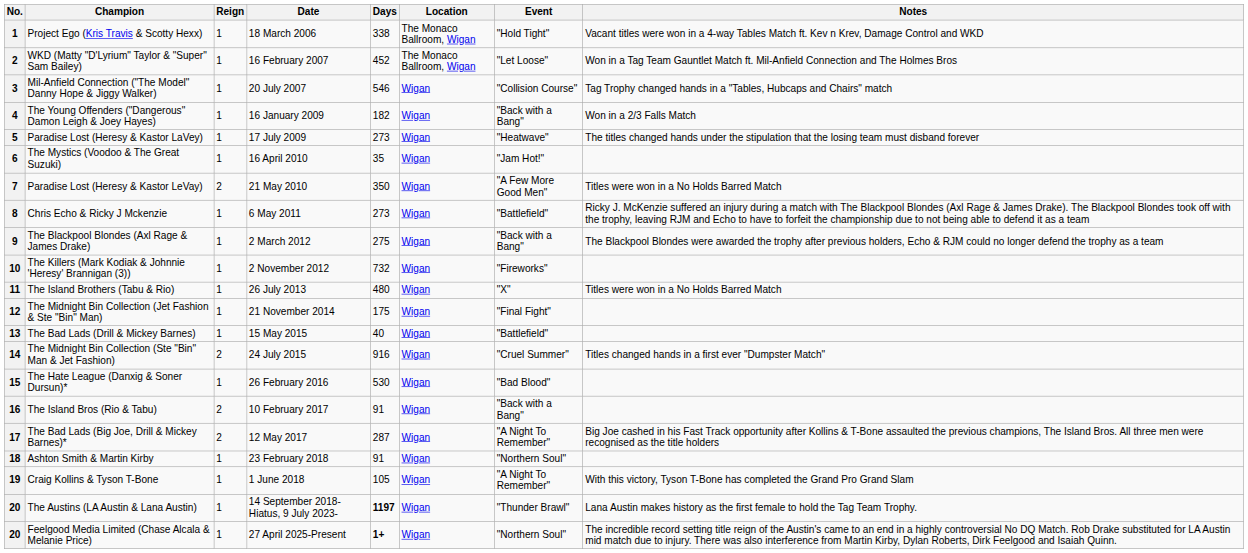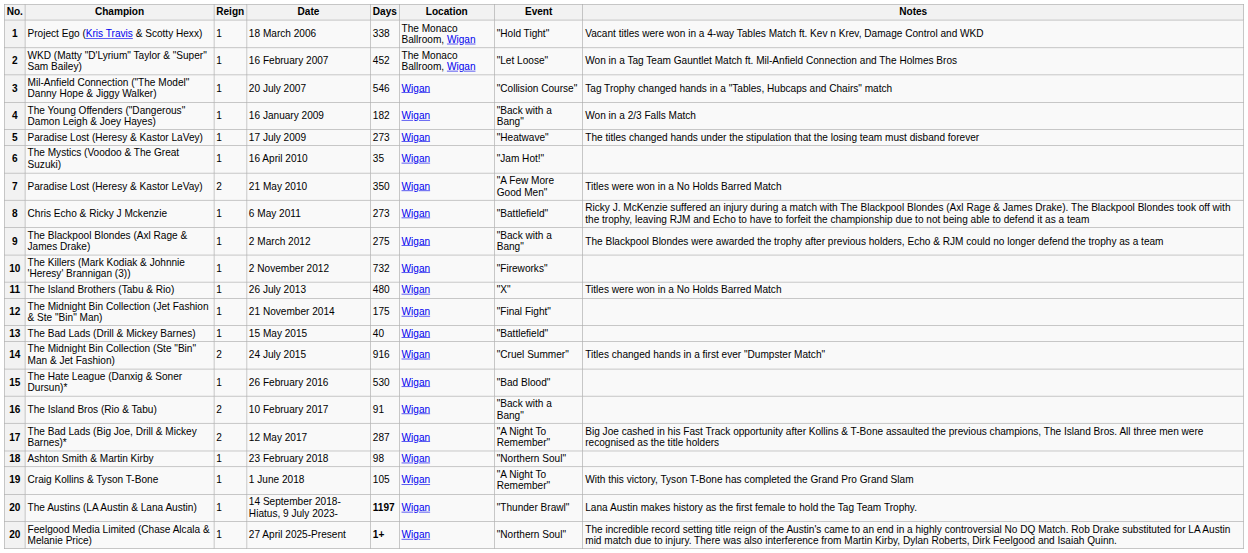 <table class="wikitable sortable" style="text-align: left;">
 <tr>
 <th>No.</th>
 <th>Champion</th>
 <th>Reign</th>
 <th>Date</th>
 <th>Days</th>
 <th>Location</th>
 <th>Event</th>
 <th>Notes</th>
 </tr>
 <tr>
 <th>1</th>
 <td>Project Ego (<a href='#'>Kris Travis</a> & Scotty Hexx)</td>
 <td>1</td>
 <td>18 March 2006</td>
 <td>338</td>
 <td>The Monaco Ballroom, <a href='#'>Wigan</a></td>
 <td>"Hold Tight"</td>
 <td>Vacant titles were won in a 4-way Tables Match ft. Kev n Krev, Damage Control and WKD</td>
 </tr>
 <tr>
 <th>2</th>
 <td>WKD (Matty "D'Lyrium" Taylor & "Super" Sam Bailey)</td>
 <td>1</td>
 <td>16 February 2007</td>
 <td>452</td>
 <td>The Monaco Ballroom, <a href='#'>Wigan</a></td>
 <td>"Let Loose"</td>
 <td>Won in a Tag Team Gauntlet Match ft. Mil-Anfield Connection and The Holmes Bros</td>
 </tr>
 <tr>
 <th>3</th>
 <td>Mil-Anfield Connection ("The Model" Danny Hope & Jiggy Walker)</td>
 <td>1</td>
 <td>20 July 2007</td>
 <td>546</td>
 <td><a href='#'>Wigan</a></td>
 <td>"Collision Course"</td>
 <td>Tag Trophy changed hands in a "Tables, Hubcaps and Chairs" match</td>
 </tr>
 <tr>
 <th>4</th>
 <td>The Young Offenders ("Dangerous" Damon Leigh & Joey Hayes)</td>
 <td>1</td>
 <td>16 January 2009</td>
 <td>182</td>
 <td><a href='#'>Wigan</a></td>
 <td>"Back with a Bang"</td>
 <td>Won in a 2/3 Falls Match</td>
 </tr>
 <tr>
 <th>5</th>
 <td>Paradise Lost (Heresy & Kastor LaVey)</td>
 <td>1</td>
 <td>17 July 2009</td>
 <td>273</td>
 <td><a href='#'>Wigan</a></td>
 <td>"Heatwave"</td>
 <td>The titles changed hands under the stipulation that the losing team must disband forever</td>
 </tr>
 <tr>
 <th>6</th>
 <td>The Mystics (Voodoo & The Great Suzuki)</td>
 <td>1</td>
 <td>16 April 2010</td>
 <td>35</td>
 <td><a href='#'>Wigan</a></td>
 <td>"Jam Hot!"</td>
 <td></td>
 </tr>
 <tr>
 <th>7</th>
 <td>Paradise Lost (Heresy & Kastor LeVay)</td>
 <td>2</td>
 <td>21 May 2010</td>
 <td>350</td>
 <td><a href='#'>Wigan</a></td>
 <td>"A Few More Good Men"</td>
 <td>Titles were won in a No Holds Barred Match</td>
 </tr>
 <tr>
 <th>8</th>
 <td>Chris Echo & Ricky J Mckenzie</td>
 <td>1</td>
 <td>6 May 2011</td>
 <td>273</td>
 <td><a href='#'>Wigan</a></td>
 <td>"Battlefield"</td>
 <td>Ricky J. McKenzie suffered an injury during a match with The Blackpool Blondes (Axl Rage & James Drake). The Blackpool Blondes took off with the trophy, leaving RJM and Echo to have to forfeit the championship due to not being able to defend it as a team</td>
 </tr>
 <tr>
 <th>9</th>
 <td>The Blackpool Blondes (Axl Rage & James Drake)</td>
 <td>1</td>
 <td>2 March 2012</td>
 <td>275</td>
 <td><a href='#'>Wigan</a></td>
 <td>"Back with a Bang"</td>
 <td>The Blackpool Blondes were awarded the trophy after previous holders, Echo & RJM could no longer defend the trophy as a team</td>
 </tr>
 <tr>
 <th>10</th>
 <td>The Killers (Mark Kodiak & Johnnie 'Heresy' Brannigan (3))</td>
 <td>1</td>
 <td>2 November 2012</td>
 <td>732</td>
 <td><a href='#'>Wigan</a></td>
 <td>"Fireworks"</td>
 <td></td>
 </tr>
 <tr>
 <th>11</th>
 <td>The Island Brothers (Tabu & Rio)</td>
 <td>1</td>
 <td>26 July 2013</td>
 <td>480</td>
 <td><a href='#'>Wigan</a></td>
 <td>"X"</td>
 <td>Titles were won in a No Holds Barred Match</td>
 </tr>
 <tr>
 <th>12</th>
 <td>The Midnight Bin Collection (Jet Fashion & Ste "Bin" Man)</td>
 <td>1</td>
 <td>21 November 2014</td>
 <td>175</td>
 <td><a href='#'>Wigan</a></td>
 <td>"Final Fight"</td>
 <td></td>
 </tr>
 <tr>
 <th>13</th>
 <td>The Bad Lads (Drill & Mickey Barnes)</td>
 <td>1</td>
 <td>15 May 2015</td>
 <td>40</td>
 <td><a href='#'>Wigan</a></td>
 <td>"Battlefield"</td>
 <td></td>
 </tr>
 <tr>
 <th>14</th>
 <td>The Midnight Bin Collection (Ste "Bin" Man & Jet Fashion)</td>
 <td>2</td>
 <td>24 July 2015</td>
 <td>916</td>
 <td><a href='#'>Wigan</a></td>
 <td>"Cruel Summer"</td>
 <td>Titles changed hands in a first ever "Dumpster Match"</td>
 </tr>
 <tr>
 <th>15</th>
 <td>The Hate League (Danxig & Soner Dursun)*</td>
 <td>1</td>
 <td>26 February 2016</td>
 <td>530</td>
 <td><a href='#'>Wigan</a></td>
 <td>"Bad Blood"</td>
 <td></td>
 </tr>
 <tr>
 <th>16</th>
 <td>The Island Bros (Rio & Tabu)</td>
 <td>2</td>
 <td>10 February 2017</td>
 <td>91</td>
 <td><a href='#'>Wigan</a></td>
 <td>"Back with a Bang"</td>
 <td></td>
 </tr>
 <tr>
 <th>17</th>
 <td>The Bad Lads (Big Joe, Drill & Mickey Barnes)*</td>
 <td>2</td>
 <td>12 May 2017</td>
 <td>287</td>
 <td><a href='#'>Wigan</a></td>
 <td>"A Night To Remember"</td>
 <td>Big Joe cashed in his Fast Track opportunity after Kollins & T-Bone assaulted the previous champions, The Island Bros. All three men were recognised as the title holders</td>
 </tr>
 <tr>
 <th>18</th>
 <td>Ashton Smith & Martin Kirby</td>
 <td>1</td>
 <td>23 February 2018</td>
-<td>91</td>
+<td>98</td>
 <td><a href='#'>Wigan</a></td>
 <td>"Northern Soul"</td>
 </tr>
 <tr>
 <th>19</th>
 <td>Craig Kollins & Tyson T-Bone</td>
 <td>1</td>
 <td>1 June 2018</td>
 <td>105</td>
 <td><a href='#'>Wigan</a></td>
 <td>"A Night To Remember"</td>
 <td>With this victory, Tyson T-Bone has completed the Grand Pro Grand Slam</td>
 </tr>
 <tr>
 <th>20</th>
 <td>The Austins (LA  Austin & Lana Austin)</td>
 <td>1</td>
 <td>14 September 2018-Hiatus, 9 July 2023-</td>
 <td><strong>1197</strong></td>
 <td><a href='#'>Wigan</a></td>
 <td>"Thunder Brawl"</td>
 <td>Lana Austin makes history as the first female to hold the Tag Team Trophy.</td>
 </tr>
 <tr>
 <th>20</th>
 <td>Feelgood Media Limited (Chase Alcala & Melanie Price)</td>
 <td>1</td>
 <td>27 April 2025-Present</td>
 <td><strong>1+</strong></td>
 <td><a href='#'>Wigan</a></td>
 <td>"Northern Soul"</td>
 <td>The incredible record setting title reign of the Austin's came to an end in a highly controversial No DQ Match. Rob Drake substituted for LA Austin mid match due to injury. There was also interference from Martin Kirby, Dylan Roberts, Dirk Feelgood and Isaiah Quinn.</td>
 </tr>
 </table>
